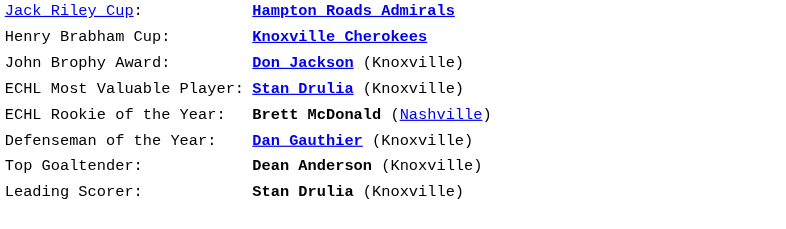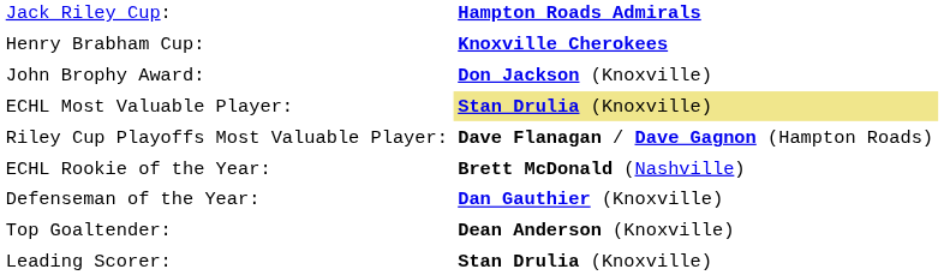 <table cellpadding="3" cellspacing="1">
 <tr>
 <td><a href='#'>Jack Riley Cup</a>:</td>
 <td><strong><a href='#'>Hampton Roads Admirals</a></strong></td>
 </tr>
 <tr>
 <td>Henry Brabham Cup:</td>
 <td><strong><a href='#'>Knoxville Cherokees</a></strong></td>
 </tr>
 <tr>
 <td>John Brophy Award:</td>
 <td><strong><a href='#'>Don Jackson</a></strong> (Knoxville)</td>
 </tr>
 <tr>
 <td>ECHL Most Valuable Player:</td>
-<td><strong><a href='#'>Stan Drulia</a></strong> (Knoxville)</td>
+<td style="background: khaki;"><strong><a href='#'>Stan Drulia</a></strong> (Knoxville)</td>
+</tr>
+<tr>
+<td>Riley Cup Playoffs Most Valuable Player:</td>
+<td><strong>Dave Flanagan</strong> / <strong><a href='#'>Dave Gagnon</a></strong> (Hampton Roads)</td>
 </tr>
 <tr>
 <td>ECHL Rookie of the Year:</td>
 <td><strong>Brett McDonald</strong> (<a href='#'>Nashville</a>)</td>
 </tr>
 <tr>
 <td>Defenseman of the Year:</td>
 <td><strong><a href='#'>Dan Gauthier</a></strong> (Knoxville)</td>
 </tr>
 <tr>
 <td>Top Goaltender:</td>
 <td><strong>Dean Anderson</strong> (Knoxville)</td>
 </tr>
 <tr>
 <td>Leading Scorer:</td>
 <td><strong>Stan Drulia</strong> (Knoxville)</td>
 </tr>
 </table>
